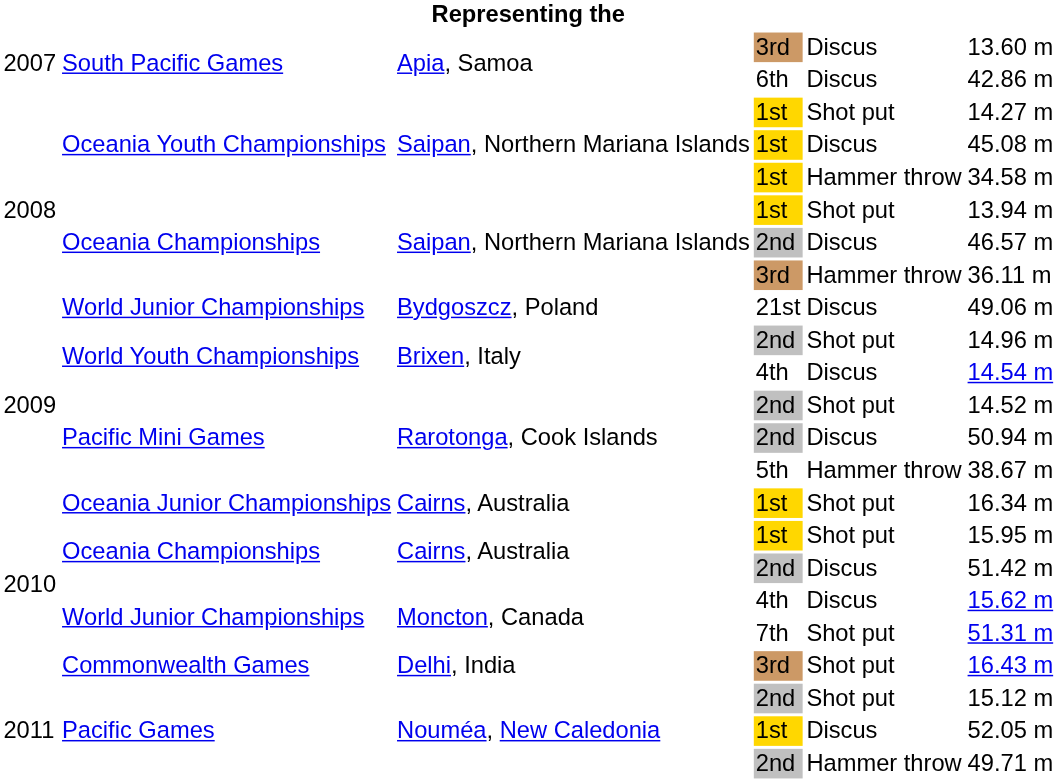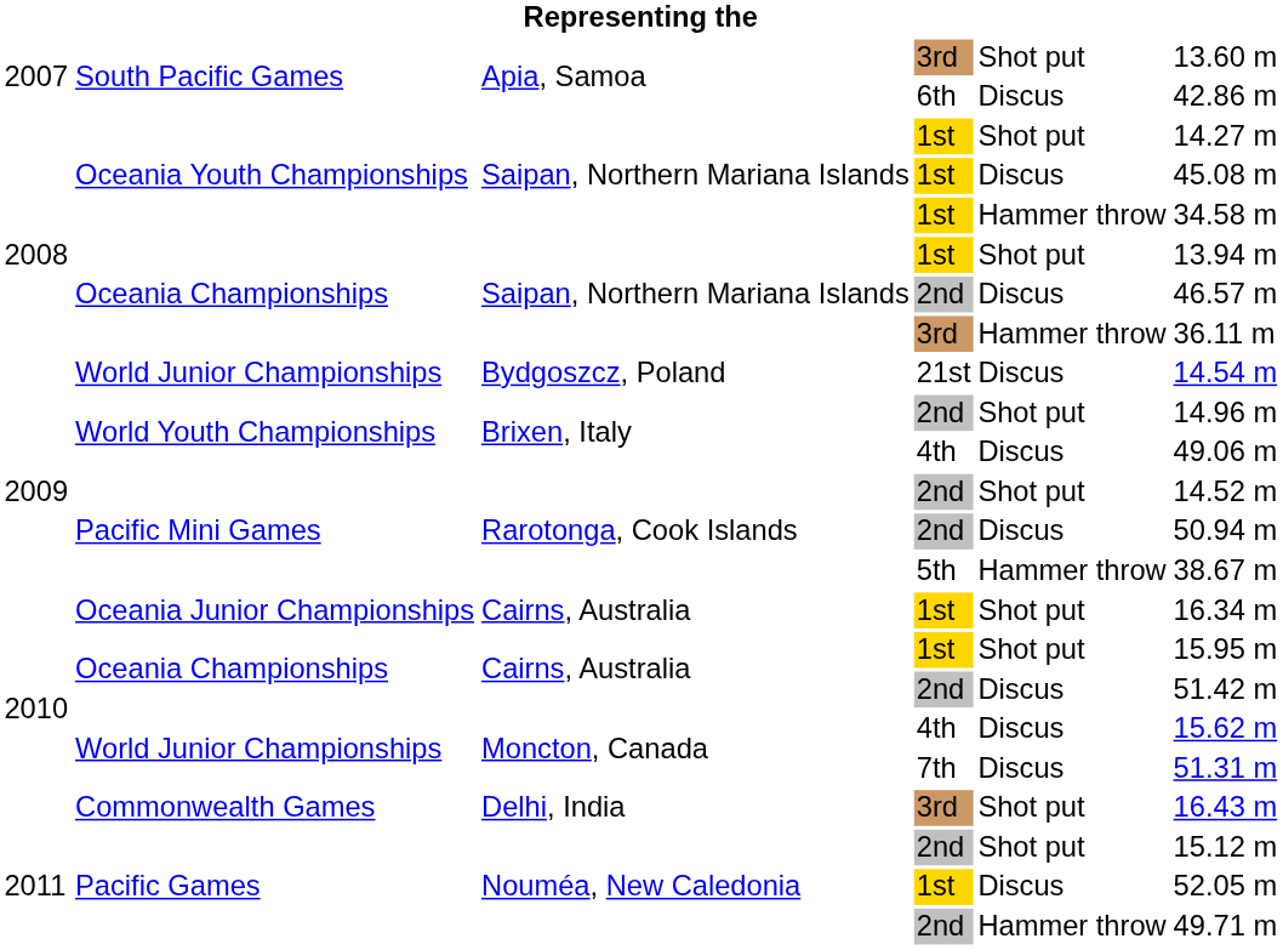 <table>
 <tr>
 <th colspan="6">Representing the </th>
 </tr>
 <tr>
 <td rowspan=2>2007</td>
 <td rowspan=2><a href='#'>South Pacific Games</a></td>
 <td rowspan=2><a href='#'>Apia</a>, Samoa</td>
 <td bgcolor="cc9966">3rd</td>
-<td>Discus</td>
+<td>Shot put</td>
 <td>13.60 m</td>
 </tr>
 <tr>
 <td>6th</td>
 <td>Discus</td>
 <td>42.86 m</td>
 </tr>
 <tr>
 <td rowspan=7>2008</td>
 <td rowspan=3><a href='#'>Oceania Youth Championships</a></td>
 <td rowspan=3><a href='#'>Saipan</a>, Northern Mariana Islands</td>
 <td bgcolor=gold>1st</td>
 <td>Shot put</td>
 <td>14.27 m</td>
 </tr>
 <tr>
 <td bgcolor=gold>1st</td>
 <td>Discus</td>
 <td>45.08 m</td>
 </tr>
 <tr>
 <td bgcolor=gold>1st</td>
 <td>Hammer throw</td>
 <td>34.58 m</td>
 </tr>
 <tr>
 <td rowspan=3><a href='#'>Oceania Championships</a></td>
 <td rowspan=3><a href='#'>Saipan</a>, Northern Mariana Islands</td>
 <td bgcolor=gold>1st</td>
 <td>Shot put</td>
 <td>13.94 m</td>
 </tr>
 <tr>
 <td bgcolor=silver>2nd</td>
 <td>Discus</td>
 <td>46.57 m</td>
 </tr>
 <tr>
 <td bgcolor="cc9966">3rd</td>
 <td>Hammer throw</td>
 <td>36.11 m</td>
 </tr>
 <tr>
 <td><a href='#'>World Junior Championships</a></td>
 <td><a href='#'>Bydgoszcz</a>, Poland</td>
 <td>21st</td>
 <td>Discus</td>
-<td>49.06 m</td>
+<td><a href='#'>14.54 m</a></td>
 </tr>
 <tr>
 <td rowspan=5>2009</td>
 <td rowspan=2><a href='#'>World Youth Championships</a></td>
 <td rowspan=2><a href='#'>Brixen</a>, Italy</td>
 <td bgcolor=silver>2nd</td>
 <td>Shot put</td>
 <td>14.96 m</td>
 </tr>
 <tr>
 <td>4th</td>
 <td>Discus</td>
-<td><a href='#'>14.54 m</a></td>
+<td>49.06 m</td>
 </tr>
 <tr>
 <td rowspan=3><a href='#'>Pacific Mini Games</a></td>
 <td rowspan=3><a href='#'>Rarotonga</a>, Cook Islands</td>
 <td bgcolor=silver>2nd</td>
 <td>Shot put</td>
 <td>14.52 m</td>
 </tr>
 <tr>
 <td bgcolor=silver>2nd</td>
 <td>Discus</td>
 <td>50.94 m</td>
 </tr>
 <tr>
 <td>5th</td>
 <td>Hammer throw</td>
 <td>38.67 m</td>
 </tr>
 <tr>
 <td rowspan=6>2010</td>
 <td><a href='#'>Oceania Junior Championships</a></td>
 <td><a href='#'>Cairns</a>, Australia</td>
 <td bgcolor=gold>1st</td>
 <td>Shot put</td>
 <td>16.34 m</td>
 </tr>
 <tr>
 <td rowspan=2><a href='#'>Oceania Championships</a></td>
 <td rowspan=2><a href='#'>Cairns</a>, Australia</td>
 <td bgcolor=gold>1st</td>
 <td>Shot put</td>
 <td>15.95 m</td>
 </tr>
 <tr>
 <td bgcolor=silver>2nd</td>
 <td>Discus</td>
 <td>51.42 m</td>
 </tr>
 <tr>
 <td rowspan=2><a href='#'>World Junior Championships</a></td>
 <td rowspan=2><a href='#'>Moncton</a>, Canada</td>
 <td>4th</td>
 <td>Discus</td>
 <td><a href='#'>15.62 m</a></td>
 </tr>
 <tr>
 <td>7th</td>
-<td>Shot put</td>
+<td>Discus</td>
 <td><a href='#'>51.31 m</a></td>
 </tr>
 <tr>
 <td><a href='#'>Commonwealth Games</a></td>
 <td><a href='#'>Delhi</a>, India</td>
 <td bgcolor="cc9966">3rd</td>
 <td>Shot put</td>
 <td><a href='#'>16.43 m</a></td>
 </tr>
 <tr>
 <td rowspan=3>2011</td>
 <td rowspan=3><a href='#'>Pacific Games</a></td>
 <td rowspan=3><a href='#'>Nouméa</a>, <a href='#'>New Caledonia</a></td>
 <td bgcolor=silver>2nd</td>
 <td>Shot put</td>
 <td>15.12 m</td>
 </tr>
 <tr>
 <td bgcolor=gold>1st</td>
 <td>Discus</td>
 <td>52.05 m</td>
 </tr>
 <tr>
 <td bgcolor=silver>2nd</td>
 <td>Hammer throw</td>
 <td>49.71 m</td>
 </tr>
 <tr>
 </tr>
 </table>
